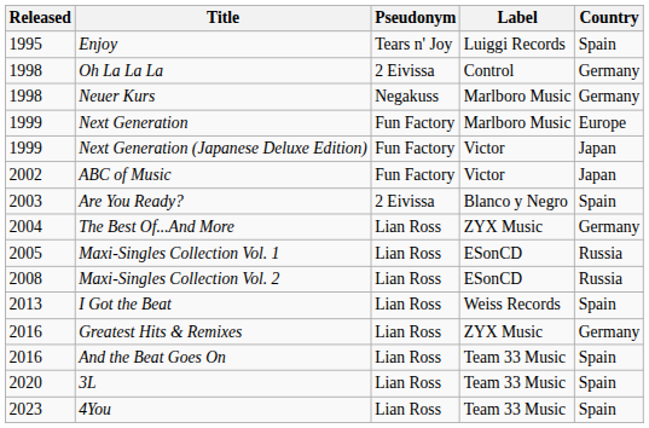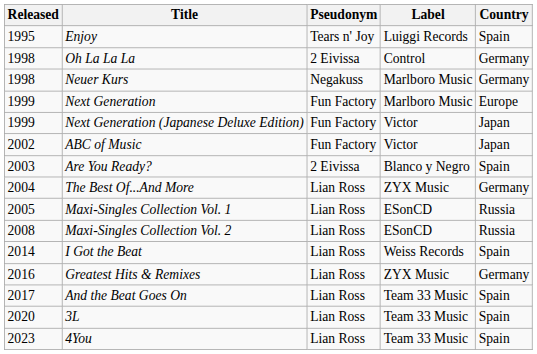 <table class="wikitable sortable">
 <tr>
 <th>Released</th>
 <th>Title</th>
 <th>Pseudonym</th>
 <th>Label</th>
 <th>Country</th>
 </tr>
 <tr>
 <td>1995</td>
 <td><em>Enjoy</em></td>
 <td>Tears n' Joy</td>
 <td>Luiggi Records</td>
 <td>Spain</td>
 </tr>
 <tr>
 <td>1998</td>
 <td><em>Oh La La La</em></td>
 <td>2 Eivissa</td>
 <td>Control</td>
 <td>Germany</td>
 </tr>
 <tr>
 <td>1998</td>
 <td><em>Neuer Kurs</em></td>
 <td>Negakuss</td>
 <td>Marlboro Music</td>
 <td>Germany</td>
 </tr>
 <tr>
 <td>1999</td>
 <td><em>Next Generation</em></td>
 <td>Fun Factory</td>
 <td>Marlboro Music</td>
 <td>Europe</td>
 </tr>
 <tr>
 <td>1999</td>
 <td><em>Next Generation (Japanese Deluxe Edition)</em></td>
 <td>Fun Factory</td>
 <td>Victor</td>
 <td>Japan</td>
 </tr>
 <tr>
 <td>2002</td>
 <td><em>ABC of Music</em></td>
 <td>Fun Factory</td>
 <td>Victor</td>
 <td>Japan</td>
 </tr>
 <tr>
 <td>2003</td>
 <td><em>Are You Ready?</em></td>
 <td>2 Eivissa</td>
 <td>Blanco y Negro</td>
 <td>Spain</td>
 </tr>
 <tr>
 <td>2004</td>
 <td><em>The Best Of...And More</em></td>
 <td>Lian Ross</td>
 <td>ZYX Music</td>
 <td>Germany</td>
 </tr>
 <tr>
 <td>2005</td>
 <td><em>Maxi-Singles Collection Vol. 1</em></td>
 <td>Lian Ross</td>
 <td>ESonCD</td>
 <td>Russia</td>
 </tr>
 <tr>
 <td>2008</td>
 <td><em>Maxi-Singles Collection Vol. 2</em></td>
 <td>Lian Ross</td>
 <td>ESonCD</td>
 <td>Russia</td>
 </tr>
 <tr>
-<td>2013</td>
+<td>2014</td>
 <td><em>I Got the Beat</em></td>
 <td>Lian Ross</td>
 <td>Weiss Records</td>
 <td>Spain</td>
 </tr>
 <tr>
 <td>2016</td>
 <td><em>Greatest Hits & Remixes</em></td>
 <td>Lian Ross</td>
 <td>ZYX Music</td>
 <td>Germany</td>
 </tr>
 <tr>
-<td>2016</td>
+<td>2017</td>
 <td><em>And the Beat Goes On</em></td>
 <td>Lian Ross</td>
 <td>Team 33 Music</td>
 <td>Spain</td>
 </tr>
 <tr>
 <td>2020</td>
 <td><em>3L</em></td>
 <td>Lian Ross</td>
 <td>Team 33 Music</td>
 <td>Spain</td>
 </tr>
 <tr>
 <td>2023</td>
 <td><em>4You</em></td>
 <td>Lian Ross</td>
 <td>Team 33 Music</td>
 <td>Spain</td>
 </tr>
 </table>
